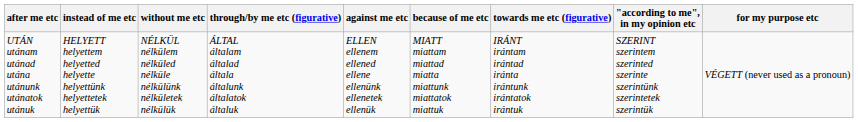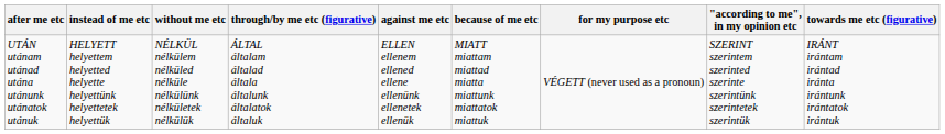 <table class="wikitable" align=center>
 <tr>
 <th>after me etc</th>
 <th>instead of me etc</th>
 <th>without me etc</th>
 <th>through/by me etc (<a href='#'>figurative</a>)</th>
 <th>against me etc</th>
 <th>because of me etc</th>
+<th>for my purpose etc</th>
+<th>"according to me",<br>in my opinion etc</th>
 <th>towards me etc (<a href='#'>figurative</a>)</th>
-<th>"according to me",<br>in my opinion etc</th>
-<th>for my purpose etc</th>
 </tr>
 <tr>
 <td><em>UTÁN</em><br><em>utánam</em><br><em>utánad</em><br><em>utána</em><br><em>utánunk</em><br><em>utánatok</em><br><em>utánuk</em></td>
 <td><em>HELYETT</em><br><em>helyettem</em><br><em>helyetted</em><br><em>helyette</em><br><em>helyettünk</em><br><em>helyettetek</em><br><em>helyettük</em></td>
 <td><em>NÉLKÜL</em><br><em>nélkülem</em><br><em>nélküled</em><br><em>nélküle</em><br><em>nélkülünk</em><br><em>nélkületek</em><br><em>nélkülük</em></td>
 <td><em>ÁLTAL</em><br><em>általam</em><br><em>általad</em><br><em>általa</em><br><em>általunk</em><br><em>általatok</em><br><em>általuk</em></td>
 <td><em>ELLEN</em><br><em>ellenem</em><br><em>ellened</em><br><em>ellene</em><br><em>ellenünk</em><br><em>ellenetek</em><br><em>ellenük</em></td>
 <td><em>MIATT</em><br><em>miattam</em><br><em>miattad</em><br><em>miatta</em><br><em>miattunk</em><br><em>miattatok</em><br><em>miattuk</em></td>
+<td><em>VÉGETT</em> (never used as a pronoun)</td>
+<td><em>SZERINT</em><br><em>szerintem</em><br><em>szerinted</em><br><em>szerinte</em><br><em>szerintünk</em><br><em>szerintetek</em><br><em>szerintük</em></td>
 <td><em>IRÁNT</em><br><em>irántam</em><br><em>irántad</em><br><em>iránta</em><br><em>irántunk</em><br><em>irántatok</em><br><em>irántuk</em></td>
-<td><em>SZERINT</em><br><em>szerintem</em><br><em>szerinted</em><br><em>szerinte</em><br><em>szerintünk</em><br><em>szerintetek</em><br><em>szerintük</em></td>
-<td><em>VÉGETT</em> (never used as a pronoun)</td>
 </tr>
 </table>
